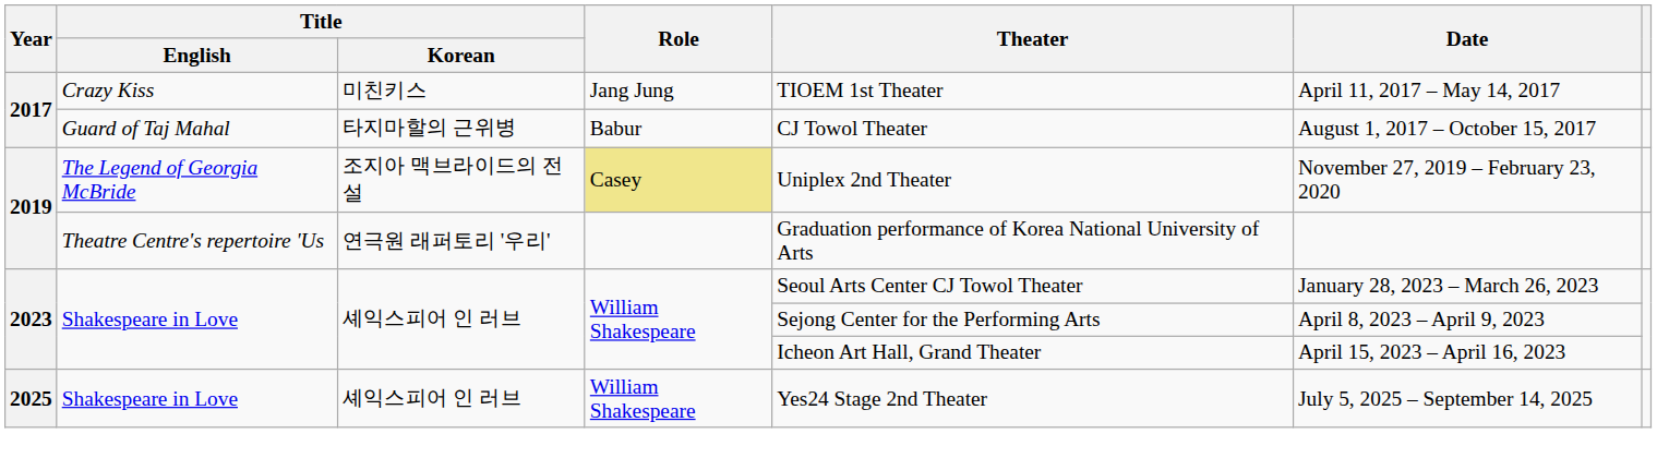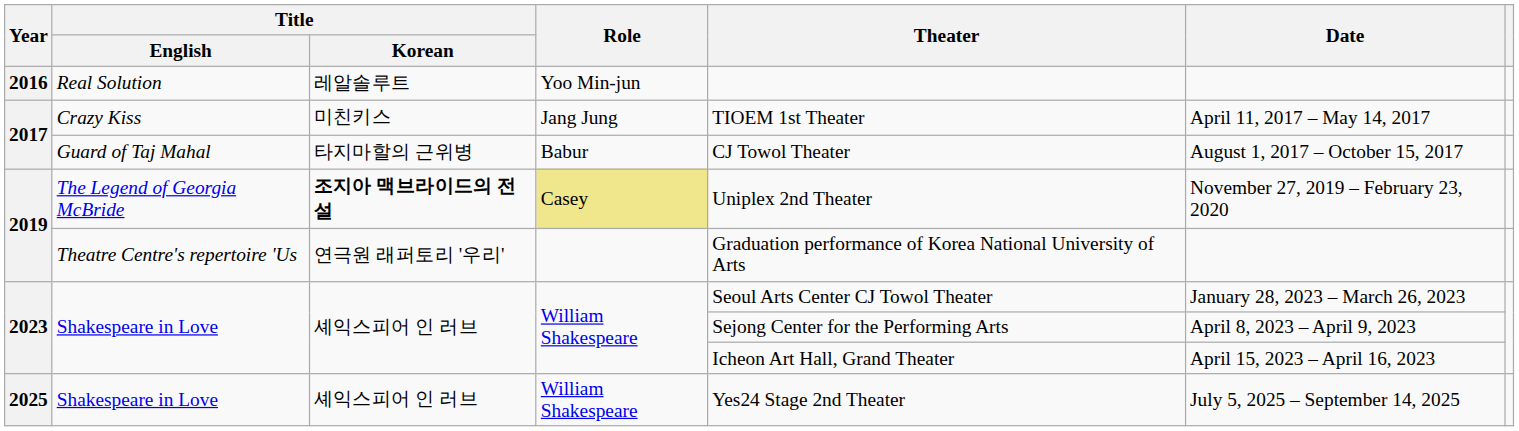 <table class="wikitable plainrowheaders sortable">
 <tr>
 <th rowspan="2" scope="col">Year</th>
 <th colspan="2" scope="col">Title</th>
 <th rowspan="2" scope="col">Role</th>
 <th rowspan="2" scope="col">Theater</th>
 <th rowspan="2" scope="col" class="sortable">Date</th>
 <th rowspan="2" scope="col" class="unsortable"></th>
 </tr>
 <tr>
 <th>English</th>
 <th>Korean</th>
+</tr>
+<tr>
+<th scope="row">2016</th>
+<td><em>Real Solution</em></td>
+<td>레알솔루트</td>
+<td>Yoo Min-jun</td>
+<td></td>
+<td></td>
+<td></td>
 </tr>
 <tr>
 <th scope="row" rowspan="2">2017</th>
 <td><em>Crazy Kiss</em></td>
 <td>미친키스</td>
 <td>Jang Jung</td>
 <td>TIOEM 1st Theater</td>
 <td>April 11, 2017 – May 14, 2017</td>
 <td></td>
 </tr>
 <tr>
 <td><em>Guard of Taj Mahal</em></td>
 <td>타지마할의 근위병</td>
 <td>Babur</td>
 <td>CJ Towol Theater</td>
 <td>August 1, 2017 – October 15, 2017</td>
 <td></td>
 </tr>
 <tr>
 <th scope="row" rowspan="2">2019</th>
 <td><em><a href='#'>The Legend of Georgia McBride</a></em></td>
-<td>조지아 맥브라이드의 전설</td>
+<td><strong>조지아 맥브라이드의 전설</strong></td>
 <td style="background: khaki;">Casey</td>
 <td>Uniplex 2nd Theater</td>
 <td>November 27, 2019 – February 23, 2020</td>
 <td></td>
 </tr>
 <tr>
 <td><em>Theatre Centre's repertoire 'Us<strong></td>
 <td>연극원 래퍼토리 '우리'</td>
 <td></td>
 <td>Graduation performance of Korea National University of Arts</td>
 <td></td>
 <td></td>
 </tr>
 <tr>
 <th scope="row" rowspan="3">2023</th>
 <td rowspan="3"></em><a href='#'>Shakespeare in Love</a><em></td>
 <td rowspan="3">셰익스피어 인 러브</td>
 <td rowspan="3"><a href='#'>William Shakespeare</a></td>
 <td>Seoul Arts Center CJ Towol Theater</td>
 <td>January 28, 2023 – March 26, 2023</td>
 <td rowspan="3"></td>
 </tr>
 <tr>
 <td>Sejong Center for the Performing Arts</td>
 <td>April 8, 2023 – April 9, 2023</td>
 </tr>
 <tr>
 <td>Icheon Art Hall, Grand Theater</td>
 <td>April 15, 2023 – April 16, 2023</td>
 </tr>
 <tr>
 <th scope="row" rowspan="4">2025</th>
 <td rowspan="4"></em><a href='#'>Shakespeare in Love</a><em></td>
 <td rowspan="4">셰익스피어 인 러브</td>
 <td rowspan="4"><a href='#'>William Shakespeare</a></td>
 <td>Yes24 Stage 2nd Theater</td>
 <td>July 5, 2025 – September 14, 2025</td>
 <td rowspan="4"></td>
 </tr>
 </table>
